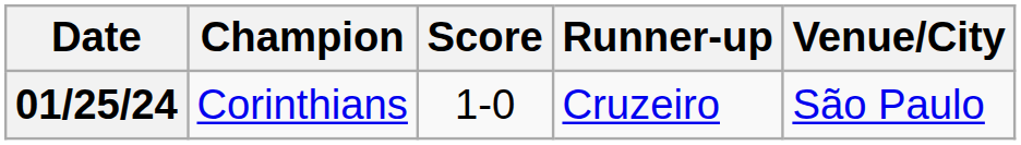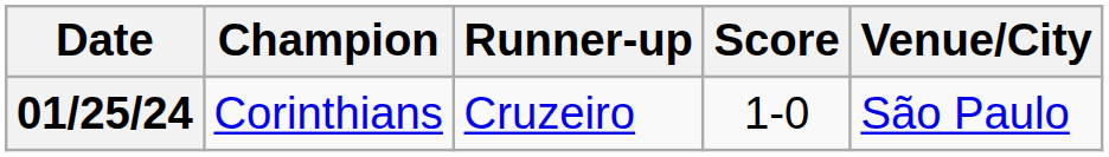 <table class="sortable plainrowheaders wikitable">
 <tr>
 <th scope="col">Date</th>
 <th scope="col">Champion</th>
+<th scope="col">Runner-up</th>
 <th scope="col">Score</th>
-<th scope="col">Runner-up</th>
 <th scope="col">Venue/City</th>
 </tr>
 <tr>
 <th scope="row" style="text-align:center">01/25/24</th>
 <td><a href='#'>Corinthians</a></td>
+<td><a href='#'>Cruzeiro</a></td>
 <td align="center">1-0</td>
-<td><a href='#'>Cruzeiro</a></td>
 <td><a href='#'>São Paulo</a></td>
 </tr>
 </table>
